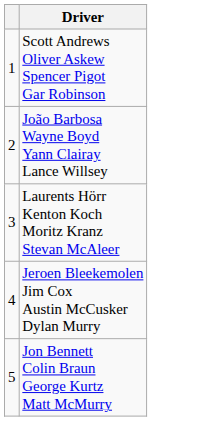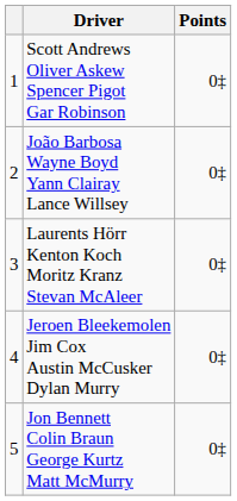 <table class="wikitable" style="font-size: 95%;">
 <tr>
 <th scope="col"></th>
 <th scope="col">Driver</th>
+<th scope="col">Points</th>
 </tr>
 <tr>
 <td align=center>1</td>
 <td> Scott Andrews<br> <a href='#'>Oliver Askew</a><br> <a href='#'>Spencer Pigot</a><br> <a href='#'>Gar Robinson</a></td>
+<td align=right>0‡</td>
 </tr>
 <tr>
 <td align=center>2</td>
 <td> <a href='#'>João Barbosa</a><br> <a href='#'>Wayne Boyd</a><br> <a href='#'>Yann Clairay</a><br> Lance Willsey</td>
+<td align=right>0‡</td>
 </tr>
 <tr>
 <td align=center>3</td>
 <td> Laurents Hörr<br> Kenton Koch<br> Moritz Kranz<br> <a href='#'>Stevan McAleer</a></td>
+<td align=right>0‡</td>
 </tr>
 <tr>
 <td align=center>4</td>
 <td> <a href='#'>Jeroen Bleekemolen</a><br> Jim Cox<br> Austin McCusker<br> Dylan Murry</td>
+<td align=right>0‡</td>
 </tr>
 <tr>
 <td align=center>5</td>
 <td> <a href='#'>Jon Bennett</a><br> <a href='#'>Colin Braun</a><br> <a href='#'>George Kurtz</a><br> <a href='#'>Matt McMurry</a></td>
+<td align=right>0‡</td>
 </tr>
 </table>
